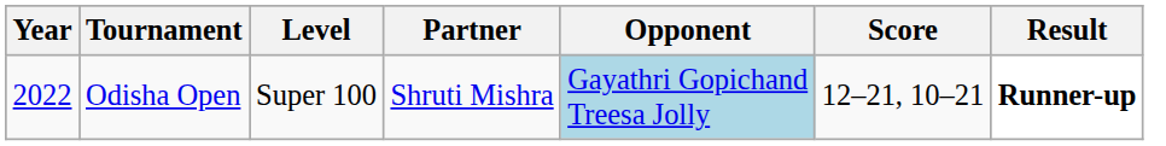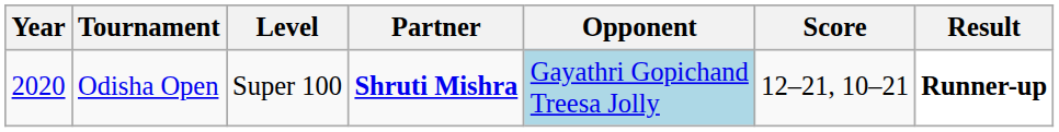 <table class="sortable wikitable" style="font-size: 90%;">
 <tr>
 <th>Year</th>
 <th>Tournament</th>
 <th>Level</th>
 <th>Partner</th>
 <th>Opponent</th>
 <th>Score</th>
 <th>Result</th>
 </tr>
 <tr>
-<td align="center"><a href='#'>2022</a></td>
+<td align="center"><a href='#'>2020</a></td>
 <td align="left"><a href='#'>Odisha Open</a></td>
 <td align="left">Super 100</td>
-<td align="left"> <a href='#'>Shruti Mishra</a></td>
+<td align="left"><strong> <a href='#'>Shruti Mishra</a></strong></td>
 <td align="left" style="background: lightblue;"> <a href='#'>Gayathri Gopichand</a><br> <a href='#'>Treesa Jolly</a></td>
 <td align="left">12–21, 10–21</td>
 <td style="text-align:left; background:white"> <strong>Runner-up</strong></td>
 </tr>
 </table>
